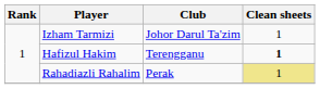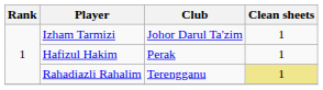 <table class="wikitable" style="text-align:center">
 <tr>
 <th>Rank</th>
 <th>Player</th>
 <th>Club</th>
 <th>Clean sheets</th>
 </tr>
 <tr>
 <td rowspan=3>1</td>
 <td style="text-align:left;"> <a href='#'>Izham Tarmizi</a></td>
 <td style="text-align:left;"><a href='#'>Johor Darul Ta'zim</a></td>
 <td>1</td>
 </tr>
 <tr>
 <td style="text-align:left;"> <a href='#'>Hafizul Hakim</a></td>
-<td style="text-align:left;"><a href='#'>Terengganu</a></td>
-<td><strong>1</strong></td>
+<td style="text-align:left;"><a href='#'>Perak</a></td>
+<td>1</td>
 </tr>
 <tr>
 <td style="text-align:left;"> <a href='#'>Rahadiazli Rahalim</a></td>
-<td style="text-align:left;"><a href='#'>Perak</a></td>
+<td style="text-align:left;"><a href='#'>Terengganu</a></td>
 <td style="background: khaki;">1</td>
 </tr>
 <tr>
 </tr>
 </table>
